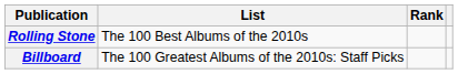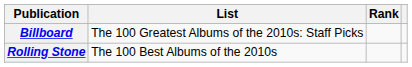 <table class="wikitable sortable plainrowheaders">
 <tr>
 <th>Publication</th>
 <th>List</th>
 <th>Rank</th>
 <th class="unsortable"></th>
 </tr>
 <tr>
+<th scope="row"><em><a href='#'>Billboard</a></em></th>
+<td>The 100 Greatest Albums of the 2010s: Staff Picks</td>
+<td></td>
+<td></td>
+</tr>
+<tr>
 <th scope="row"><em><a href='#'>Rolling Stone</a></em></th>
 <td>The 100 Best Albums of the 2010s</td>
 <td></td>
 <td></td>
 </tr>
-<tr>
-<th scope="row"><em><a href='#'>Billboard</a></em></th>
-<td>The 100 Greatest Albums of the 2010s: Staff Picks</td>
-<td></td>
-<td></td>
-</tr>
 </table>
